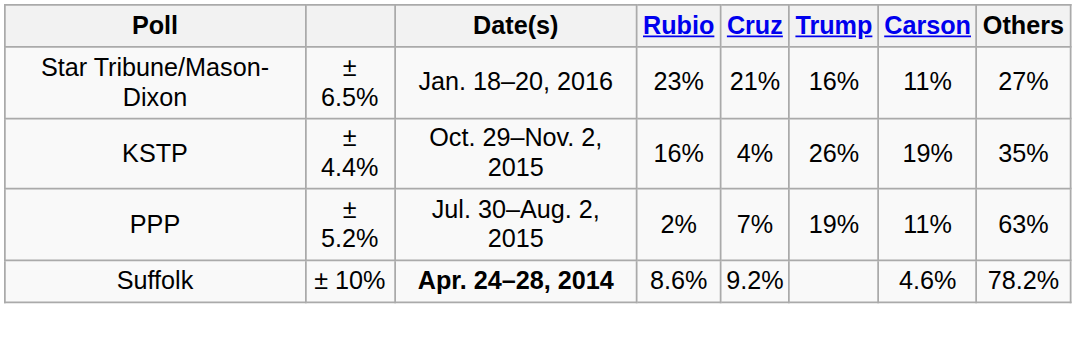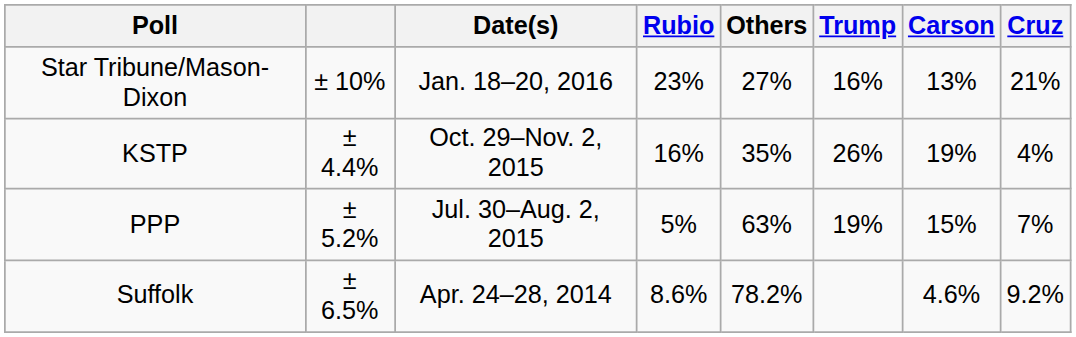 <table class="wikitable sortable mw-datatable" style="text-align:center;font-size:90%;line-height:17px">
 <tr>
 <th>Poll</th>
 <th></th>
 <th>Date(s)</th>
 <th class="unsortable"><a href='#'>Rubio</a></th>
-<th class="unsortable"><a href='#'>Cruz</a></th>
+<th class="unsortable">Others</th>
 <th class="unsortable"><a href='#'>Trump</a></th>
 <th class="unsortable"><a href='#'>Carson</a></th>
-<th class="unsortable">Others</th>
+<th class="unsortable"><a href='#'>Cruz</a></th>
 </tr>
 <tr>
 <td>Star Tribune/Mason-Dixon</td>
-<td>± 6.5%</td>
+<td>± 10%</td>
 <td>Jan. 18–20, 2016</td>
 <td>23%</td>
+<td>27%</td>
+<td>16%</td>
+<td>13%</td>
 <td>21%</td>
-<td>16%</td>
-<td>11%</td>
-<td>27%</td>
 </tr>
 <tr>
 <td>KSTP</td>
 <td>± 4.4%</td>
 <td>Oct. 29–Nov. 2, 2015</td>
 <td>16%</td>
-<td>4%</td>
+<td>35%</td>
 <td>26%</td>
 <td>19%</td>
-<td>35%</td>
+<td>4%</td>
 </tr>
 <tr>
 <td>PPP</td>
 <td>± 5.2%</td>
 <td>Jul. 30–Aug. 2, 2015</td>
-<td>2%</td>
+<td>5%</td>
+<td>63%</td>
+<td>19%</td>
+<td>15%</td>
 <td>7%</td>
-<td>19%</td>
-<td>11%</td>
-<td>63%</td>
 </tr>
 <tr>
 <td>Suffolk</td>
-<td>± 10%</td>
-<td><strong>Apr. 24–28, 2014</strong></td>
+<td>± 6.5%</td>
+<td>Apr. 24–28, 2014</td>
 <td>8.6%</td>
-<td>9.2%</td>
+<td>78.2%</td>
 <td></td>
 <td>4.6%</td>
-<td>78.2%</td>
+<td>9.2%</td>
 </tr>
 </table>
